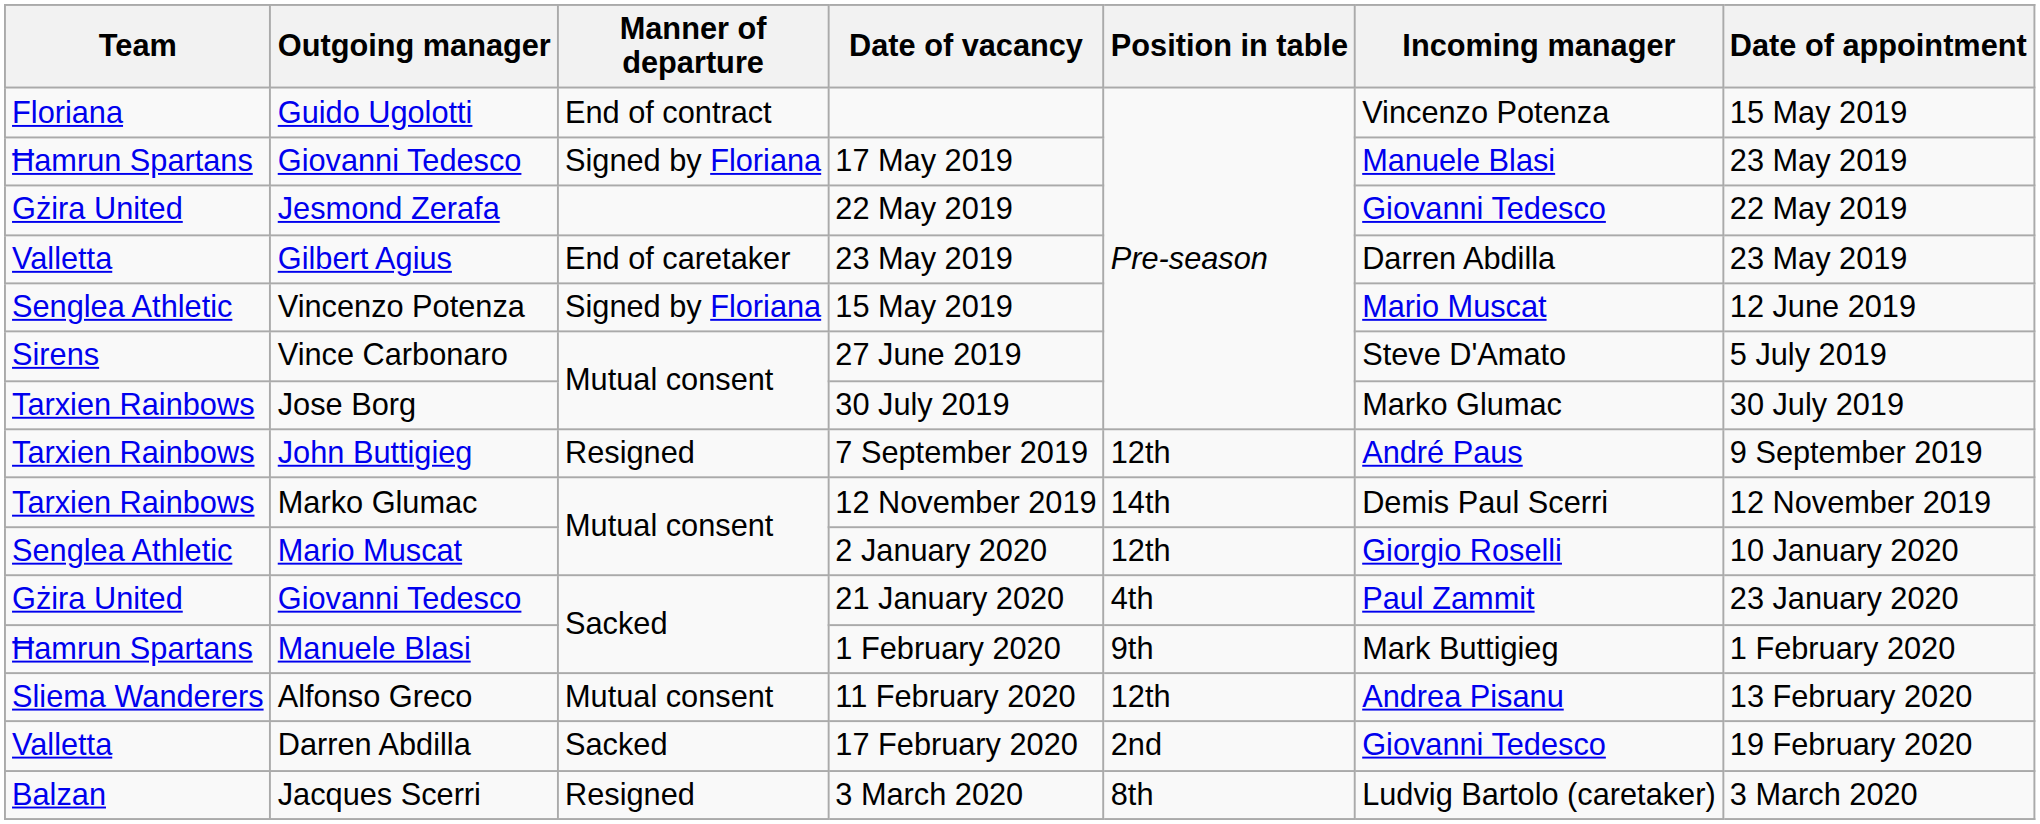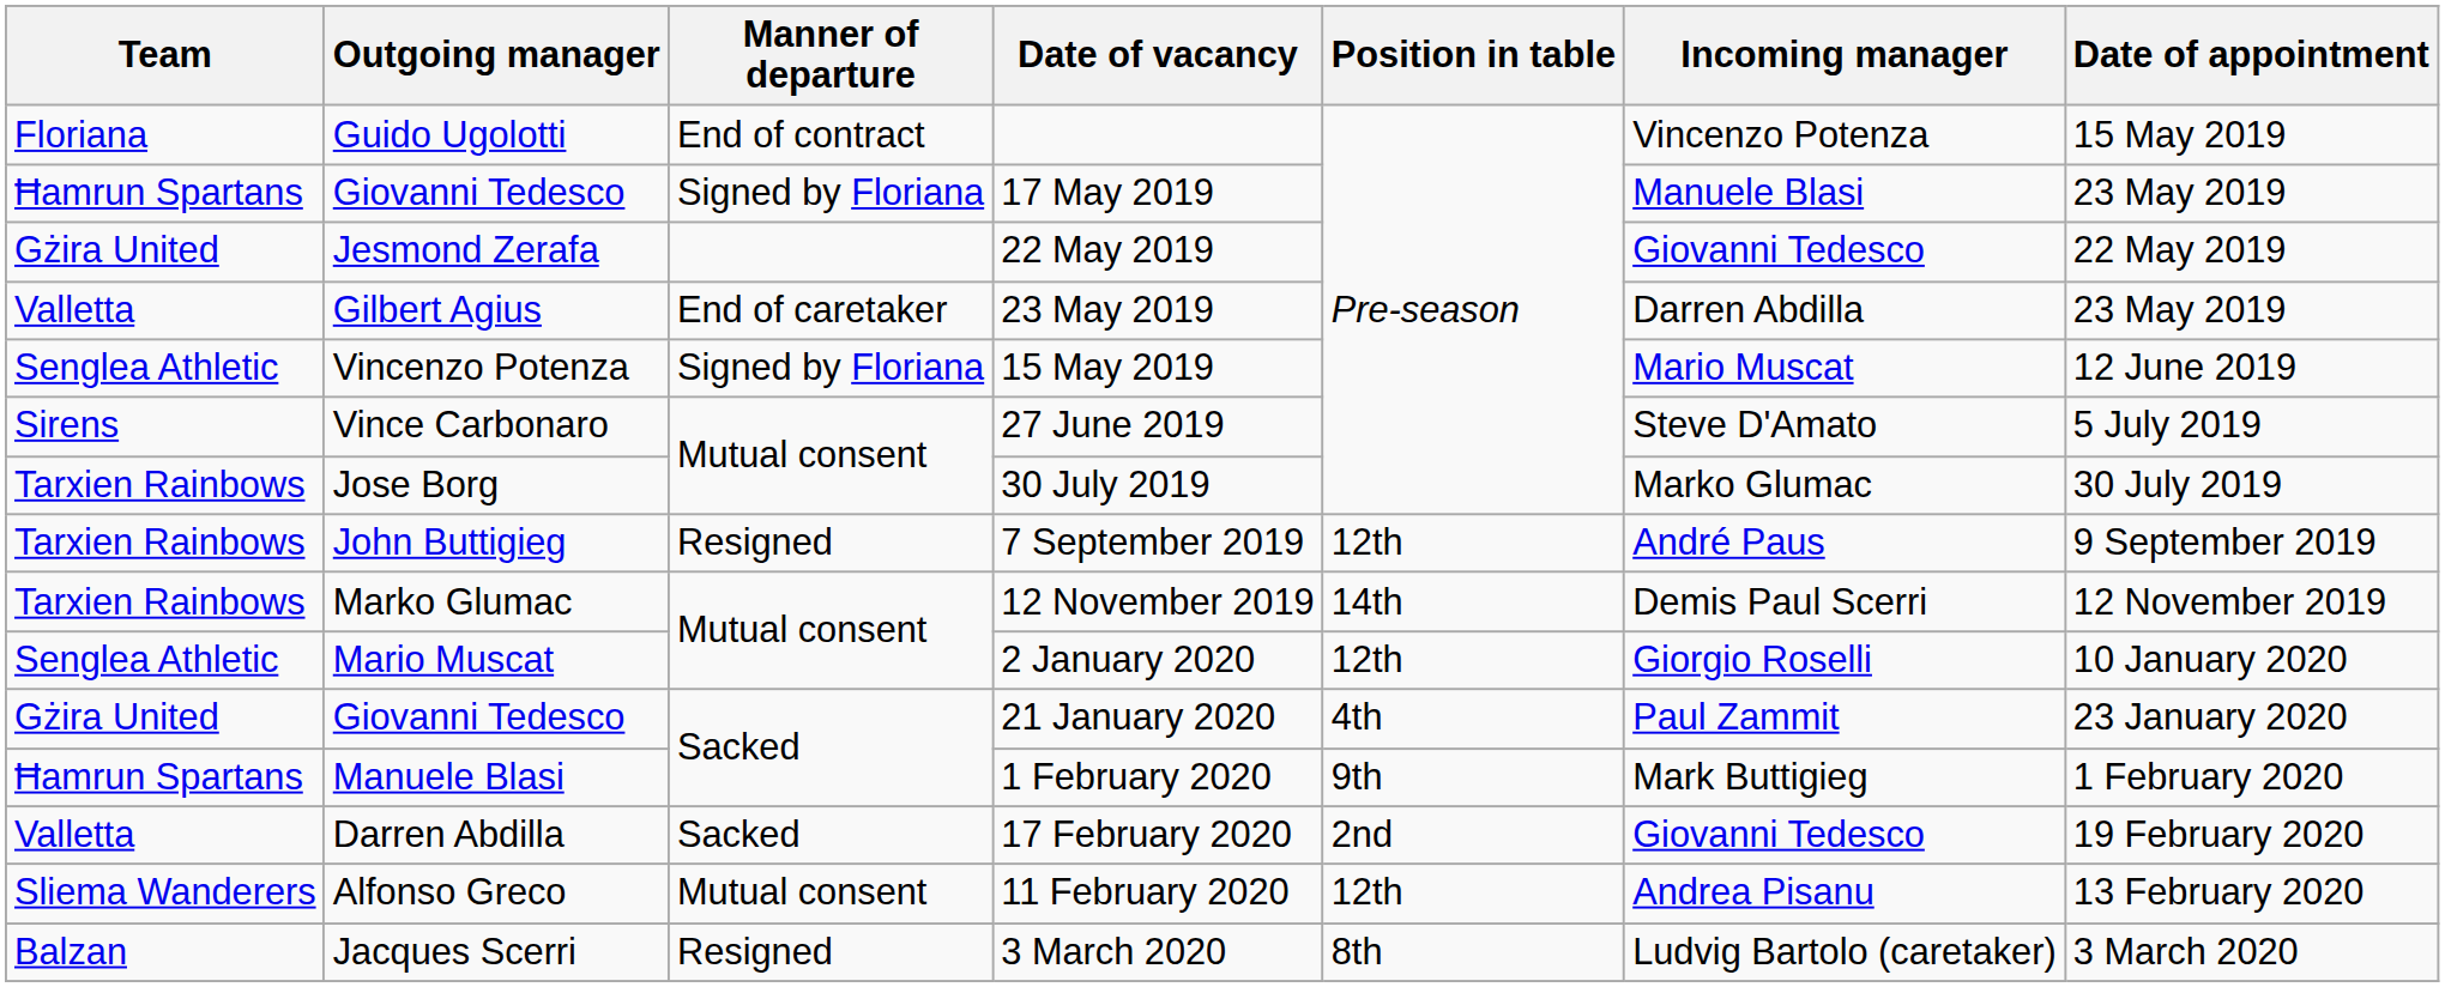 <table class="wikitable sortable">
 <tr>
 <th>Team</th>
 <th>Outgoing manager</th>
 <th>Manner of<br>departure</th>
 <th>Date of vacancy</th>
 <th>Position in table</th>
 <th>Incoming manager</th>
 <th>Date of appointment</th>
 </tr>
 <tr>
 <td><a href='#'>Floriana</a></td>
 <td> <a href='#'>Guido Ugolotti</a></td>
 <td>End of contract</td>
 <td></td>
 <td rowspan="7"><em>Pre-season</em></td>
 <td> Vincenzo Potenza</td>
 <td>15 May 2019</td>
 </tr>
 <tr>
 <td><a href='#'>Ħamrun Spartans</a></td>
 <td> <a href='#'>Giovanni Tedesco</a></td>
 <td>Signed by <a href='#'>Floriana</a></td>
 <td>17 May 2019</td>
 <td> <a href='#'>Manuele Blasi</a></td>
 <td>23 May 2019</td>
 </tr>
 <tr>
 <td><a href='#'>Gżira United</a></td>
 <td> <a href='#'>Jesmond Zerafa</a></td>
 <td></td>
 <td>22 May 2019</td>
 <td> <a href='#'>Giovanni Tedesco</a></td>
 <td>22 May 2019</td>
 </tr>
 <tr>
 <td><a href='#'>Valletta</a></td>
 <td> <a href='#'>Gilbert Agius</a></td>
 <td>End of caretaker</td>
 <td>23 May 2019</td>
 <td> Darren Abdilla</td>
 <td>23 May 2019</td>
 </tr>
 <tr>
 <td><a href='#'>Senglea Athletic</a></td>
 <td> Vincenzo Potenza</td>
 <td>Signed by <a href='#'>Floriana</a></td>
 <td>15 May 2019</td>
 <td> <a href='#'>Mario Muscat</a></td>
 <td>12 June 2019</td>
 </tr>
 <tr>
 <td><a href='#'>Sirens</a></td>
 <td> Vince Carbonaro</td>
 <td rowspan="2">Mutual consent</td>
 <td>27 June 2019</td>
 <td> Steve D'Amato</td>
 <td>5 July 2019</td>
 </tr>
 <tr>
 <td><a href='#'>Tarxien Rainbows</a></td>
 <td> Jose Borg</td>
 <td>30 July 2019</td>
 <td> Marko Glumac</td>
 <td>30 July 2019</td>
 </tr>
 <tr>
 <td><a href='#'>Tarxien Rainbows</a></td>
 <td> <a href='#'>John Buttigieg</a></td>
 <td>Resigned</td>
 <td>7 September 2019</td>
 <td>12th</td>
 <td> <a href='#'>André Paus</a></td>
 <td>9 September 2019</td>
 </tr>
 <tr>
 <td><a href='#'>Tarxien Rainbows</a></td>
 <td> Marko Glumac</td>
 <td rowspan="2">Mutual consent</td>
 <td>12 November 2019</td>
 <td>14th</td>
 <td> Demis Paul Scerri</td>
 <td>12 November 2019</td>
 </tr>
 <tr>
 <td><a href='#'>Senglea Athletic</a></td>
 <td> <a href='#'>Mario Muscat</a></td>
 <td>2 January 2020</td>
 <td>12th</td>
 <td> <a href='#'>Giorgio Roselli</a></td>
 <td>10 January 2020</td>
 </tr>
 <tr>
 <td><a href='#'>Gżira United</a></td>
 <td> <a href='#'>Giovanni Tedesco</a></td>
 <td rowspan="2">Sacked</td>
 <td>21 January 2020</td>
 <td>4th</td>
 <td> <a href='#'>Paul Zammit</a></td>
 <td>23 January 2020</td>
 </tr>
 <tr>
 <td><a href='#'>Ħamrun Spartans</a></td>
 <td> <a href='#'>Manuele Blasi</a></td>
 <td>1 February 2020</td>
 <td>9th</td>
 <td> Mark Buttigieg</td>
 <td>1 February 2020</td>
 </tr>
 <tr>
+<td><a href='#'>Valletta</a></td>
+<td> Darren Abdilla</td>
+<td>Sacked</td>
+<td>17 February 2020</td>
+<td>2nd</td>
+<td> <a href='#'>Giovanni Tedesco</a></td>
+<td>19 February 2020</td>
+</tr>
+<tr>
 <td><a href='#'>Sliema Wanderers</a></td>
 <td> Alfonso Greco</td>
 <td>Mutual consent</td>
 <td>11 February 2020</td>
 <td>12th</td>
 <td> <a href='#'>Andrea Pisanu</a></td>
 <td>13 February 2020</td>
-</tr>
-<tr>
-<td><a href='#'>Valletta</a></td>
-<td> Darren Abdilla</td>
-<td>Sacked</td>
-<td>17 February 2020</td>
-<td>2nd</td>
-<td> <a href='#'>Giovanni Tedesco</a></td>
-<td>19 February 2020</td>
 </tr>
 <tr>
 <td><a href='#'>Balzan</a></td>
 <td> Jacques Scerri</td>
 <td>Resigned</td>
 <td>3 March 2020</td>
 <td>8th</td>
 <td> Ludvig Bartolo (caretaker)</td>
 <td>3 March 2020</td>
 </tr>
 </table>
